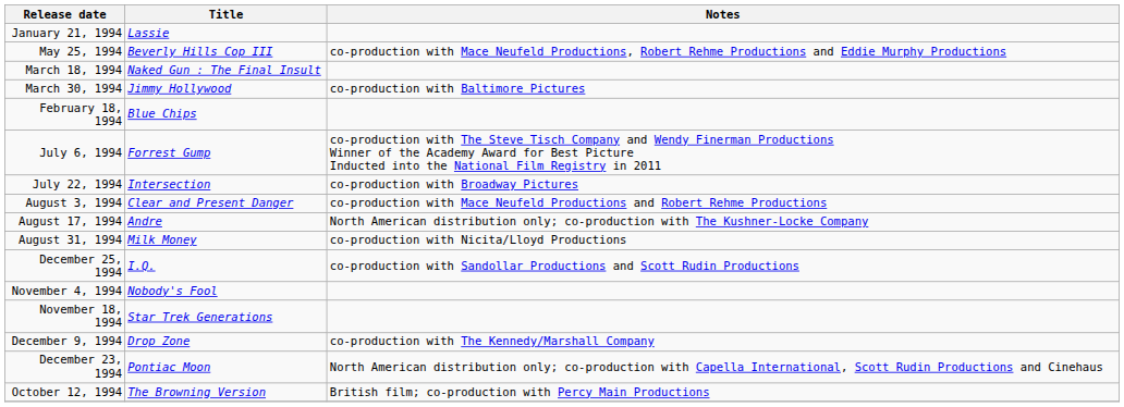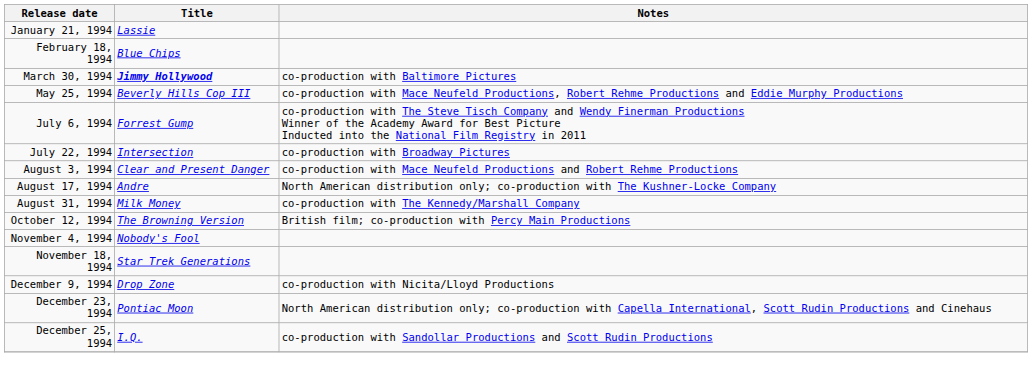 <table class="wikitable sortable" style="width:100%;">
 <tr>
 <th scope="col" style="width:130px;">Release date</th>
 <th>Title</th>
 <th>Notes</th>
 </tr>
 <tr>
 <td style="text-align:right;">January 21, 1994</td>
 <td><em><a href='#'>Lassie</a></em></td>
 <td></td>
 </tr>
 <tr>
-<td style="text-align:right;">May 25, 1994</td>
-<td><em><a href='#'>Beverly Hills Cop III</a></em></td>
-<td>co-production with <a href='#'>Mace Neufeld Productions</a>, <a href='#'>Robert Rehme Productions</a> and <a href='#'>Eddie Murphy Productions</a></td>
-</tr>
-<tr>
-<td style="text-align:right;">March 18, 1994</td>
-<td><em><a href='#'>Naked Gun : The Final Insult</a></em></td>
+<td style="text-align:right;">February 18, 1994</td>
+<td><em><a href='#'>Blue Chips</a></em></td>
 <td></td>
 </tr>
 <tr>
 <td style="text-align:right;">March 30, 1994</td>
-<td><em><a href='#'>Jimmy Hollywood</a></em></td>
+<td><strong><em><a href='#'>Jimmy Hollywood</a></em></strong></td>
 <td>co-production with <a href='#'>Baltimore Pictures</a></td>
 </tr>
 <tr>
-<td style="text-align:right;">February 18, 1994</td>
-<td><em><a href='#'>Blue Chips</a></em></td>
-<td></td>
+<td style="text-align:right;">May 25, 1994</td>
+<td><em><a href='#'>Beverly Hills Cop III</a></em></td>
+<td>co-production with <a href='#'>Mace Neufeld Productions</a>, <a href='#'>Robert Rehme Productions</a> and <a href='#'>Eddie Murphy Productions</a></td>
 </tr>
 <tr>
 <td style="text-align:right;">July 6, 1994</td>
 <td><em><a href='#'>Forrest Gump</a></em></td>
 <td>co-production with <a href='#'>The Steve Tisch Company</a> and <a href='#'>Wendy Finerman Productions</a><br>Winner of the Academy Award for Best Picture<br>Inducted into the <a href='#'>National Film Registry</a> in 2011</td>
 </tr>
 <tr>
 <td style="text-align:right;">July 22, 1994</td>
 <td><em><a href='#'>Intersection</a></em></td>
 <td>co-production with <a href='#'>Broadway Pictures</a></td>
 </tr>
 <tr>
 <td style="text-align:right;">August 3, 1994</td>
 <td><em><a href='#'>Clear and Present Danger</a></em></td>
 <td>co-production with <a href='#'>Mace Neufeld Productions</a> and <a href='#'>Robert Rehme Productions</a></td>
 </tr>
 <tr>
 <td style="text-align:right;">August 17, 1994</td>
 <td><em><a href='#'>Andre</a></em></td>
 <td>North American distribution only; co-production with <a href='#'>The Kushner-Locke Company</a></td>
 </tr>
 <tr>
 <td style="text-align:right;">August 31, 1994</td>
 <td><em><a href='#'>Milk Money</a></em></td>
-<td>co-production with Nicita/Lloyd Productions</td>
+<td>co-production with <a href='#'>The Kennedy/Marshall Company</a></td>
 </tr>
 <tr>
-<td style="text-align:right;">December 25, 1994</td>
-<td><em><a href='#'>I.Q.</a></em></td>
-<td>co-production with <a href='#'>Sandollar Productions</a> and <a href='#'>Scott Rudin Productions</a></td>
+<td style="text-align:right;">October 12, 1994</td>
+<td><em><a href='#'>The Browning Version</a></em></td>
+<td>British film; co-production with <a href='#'>Percy Main Productions</a></td>
 </tr>
 <tr>
 <td style="text-align:right;">November 4, 1994</td>
 <td><em><a href='#'>Nobody's Fool</a></em></td>
 <td></td>
 </tr>
 <tr>
 <td style="text-align:right;">November 18, 1994</td>
 <td><em><a href='#'>Star Trek Generations</a></em></td>
 <td></td>
 </tr>
 <tr>
 <td style="text-align:right;">December 9, 1994</td>
 <td><em><a href='#'>Drop Zone</a></em></td>
-<td>co-production with <a href='#'>The Kennedy/Marshall Company</a></td>
+<td>co-production with Nicita/Lloyd Productions</td>
 </tr>
 <tr>
 <td style="text-align:right;">December 23, 1994</td>
 <td><em><a href='#'>Pontiac Moon</a></em></td>
 <td>North American distribution only; co-production with <a href='#'>Capella International</a>, <a href='#'>Scott Rudin Productions</a> and Cinehaus</td>
 </tr>
 <tr>
-<td style="text-align:right;">October 12, 1994</td>
-<td><em><a href='#'>The Browning Version</a></em></td>
-<td>British film; co-production with <a href='#'>Percy Main Productions</a></td>
+<td style="text-align:right;">December 25, 1994</td>
+<td><em><a href='#'>I.Q.</a></em></td>
+<td>co-production with <a href='#'>Sandollar Productions</a> and <a href='#'>Scott Rudin Productions</a></td>
 </tr>
 <tr>
 </tr>
 </table>
